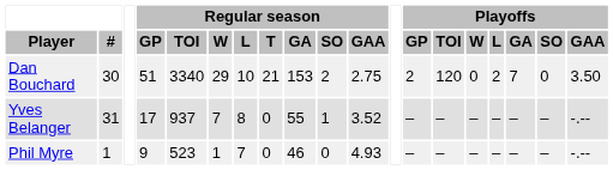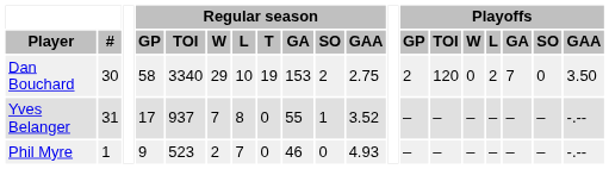 <table BORDER="0" CELLPADDING="3" CELLSPACING="2" ID="Table1">
 <tr ALIGN="center" bgcolor="#c0c0c0">
 <th ALIGN="center" colspan="2" bgcolor="#ffffff"> </th>
 <th ALIGN="center" rowspan="99" bgcolor="#ffffff"> </th>
 <th ALIGN="center" colspan="8">Regular season</th>
 <th ALIGN="center" rowspan="99" bgcolor="#ffffff"> </th>
 <th ALIGN="center" colspan="7">Playoffs</th>
 </tr>
 <tr ALIGN="center" bgcolor="#c0c0c0">
 <th ALIGN="center">Player</th>
 <th ALIGN="center">#</th>
 <th ALIGN="center">GP</th>
 <th ALIGN="center">TOI</th>
 <th ALIGN="center">W</th>
 <th ALIGN="center">L</th>
 <th ALIGN="center">T</th>
 <th ALIGN="center">GA</th>
 <th ALIGN="center">SO</th>
 <th ALIGN="center">GAA</th>
 <th ALIGN="center">GP</th>
 <th ALIGN="center">TOI</th>
 <th ALIGN="center">W</th>
 <th ALIGN="center">L</th>
 <th ALIGN="center">GA</th>
 <th ALIGN="center">SO</th>
 <th ALIGN="center">GAA</th>
 </tr>
 <tr bgcolor="#f0f0f0">
 <td><a href='#'>Dan Bouchard</a></td>
 <td>30</td>
-<td>51</td>
+<td>58</td>
 <td>3340</td>
 <td>29</td>
 <td>10</td>
-<td>21</td>
+<td>19</td>
 <td>153</td>
 <td>2</td>
 <td>2.75</td>
 <td>2</td>
 <td>120</td>
 <td>0</td>
 <td>2</td>
 <td>7</td>
 <td>0</td>
 <td>3.50</td>
 </tr>
 <tr bgcolor="#e0e0e0">
 <td><a href='#'>Yves Belanger</a></td>
 <td>31</td>
 <td>17</td>
 <td>937</td>
 <td>7</td>
 <td>8</td>
 <td>0</td>
 <td>55</td>
 <td>1</td>
 <td>3.52</td>
 <td>–</td>
 <td>–</td>
 <td>–</td>
 <td>–</td>
 <td>–</td>
 <td>–</td>
 <td>-.--</td>
 </tr>
 <tr bgcolor="#f0f0f0">
 <td><a href='#'>Phil Myre</a></td>
 <td>1</td>
 <td>9</td>
 <td>523</td>
-<td>1</td>
+<td>2</td>
 <td>7</td>
 <td>0</td>
 <td>46</td>
 <td>0</td>
 <td>4.93</td>
 <td>–</td>
 <td>–</td>
 <td>–</td>
 <td>–</td>
 <td>–</td>
 <td>–</td>
 <td>-.--</td>
 </tr>
 </table>
